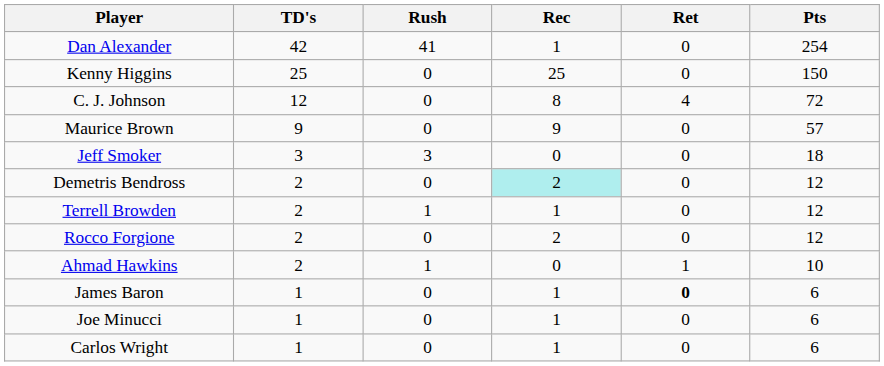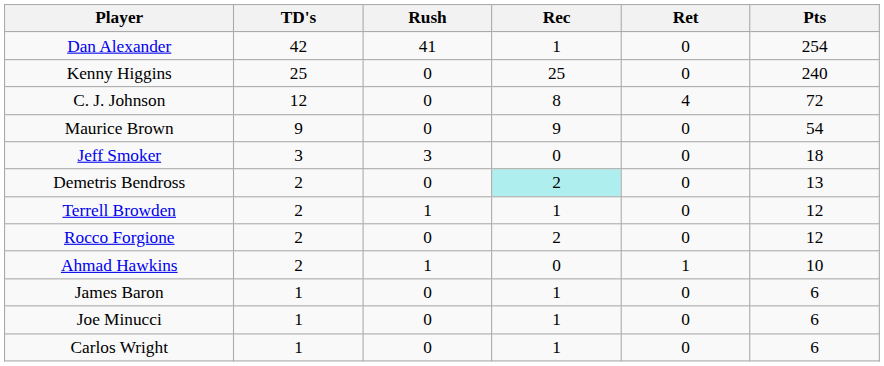 <table class="wikitable sortable">
 <tr>
 <th bgcolor="#DDDDFF" width="16%">Player</th>
 <th bgcolor="#DDDDFF" width="9%">TD's</th>
 <th bgcolor="#DDDDFF" width="9%">Rush</th>
 <th bgcolor="#DDDDFF" width="9%">Rec</th>
 <th bgcolor="#DDDDFF" width="9%">Ret</th>
 <th bgcolor="#DDDDFF" width="9%">Pts</th>
 </tr>
 <tr align="center">
 <td><a href='#'>Dan Alexander</a></td>
 <td>42</td>
 <td>41</td>
 <td>1</td>
 <td>0</td>
 <td>254</td>
 </tr>
 <tr align="center">
 <td>Kenny Higgins</td>
 <td>25</td>
 <td>0</td>
 <td>25</td>
 <td>0</td>
-<td>150</td>
+<td>240</td>
 </tr>
 <tr align="center">
 <td>C. J. Johnson</td>
 <td>12</td>
 <td>0</td>
 <td>8</td>
 <td>4</td>
 <td>72</td>
 </tr>
 <tr align="center">
 <td>Maurice Brown</td>
 <td>9</td>
 <td>0</td>
 <td>9</td>
 <td>0</td>
-<td>57</td>
+<td>54</td>
 </tr>
 <tr align="center">
 <td><a href='#'>Jeff Smoker</a></td>
 <td>3</td>
 <td>3</td>
 <td>0</td>
 <td>0</td>
 <td>18</td>
 </tr>
 <tr align="center">
 <td>Demetris Bendross</td>
 <td>2</td>
 <td>0</td>
 <td style="background: paleturquoise;">2</td>
 <td>0</td>
-<td>12</td>
+<td>13</td>
 </tr>
 <tr align="center">
 <td><a href='#'>Terrell Browden</a></td>
 <td>2</td>
 <td>1</td>
 <td>1</td>
 <td>0</td>
 <td>12</td>
 </tr>
 <tr align="center">
 <td><a href='#'>Rocco Forgione</a></td>
 <td>2</td>
 <td>0</td>
 <td>2</td>
 <td>0</td>
 <td>12</td>
 </tr>
 <tr align="center">
 <td><a href='#'>Ahmad Hawkins</a></td>
 <td>2</td>
 <td>1</td>
 <td>0</td>
 <td>1</td>
 <td>10</td>
 </tr>
 <tr align="center">
 <td>James Baron</td>
 <td>1</td>
 <td>0</td>
 <td>1</td>
-<td><strong>0</strong></td>
+<td>0</td>
 <td>6</td>
 </tr>
 <tr align="center">
 <td>Joe Minucci</td>
 <td>1</td>
 <td>0</td>
 <td>1</td>
 <td>0</td>
 <td>6</td>
 </tr>
 <tr align="center">
 <td>Carlos Wright</td>
 <td>1</td>
 <td>0</td>
 <td>1</td>
 <td>0</td>
 <td>6</td>
 </tr>
 </table>
